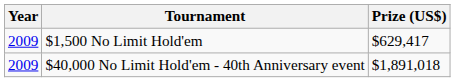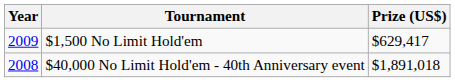 <table class="wikitable">
 <tr>
 <th>Year</th>
 <th>Tournament</th>
 <th>Prize (US$)</th>
 </tr>
 <tr>
 <td><a href='#'>2009</a></td>
 <td>$1,500 No Limit Hold'em</td>
 <td>$629,417</td>
 </tr>
 <tr>
-<td><a href='#'>2009</a></td>
+<td><a href='#'>2008</a></td>
 <td>$40,000 No Limit Hold'em - 40th Anniversary event</td>
 <td>$1,891,018</td>
 </tr>
 </table>
